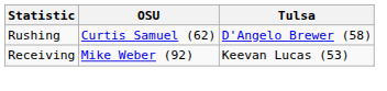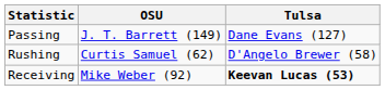 <table class="wikitable">
 <tr>
 <th>Statistic</th>
 <th>OSU</th>
 <th>Tulsa</th>
+</tr>
+<tr>
+<td>Passing</td>
+<td><a href='#'>J. T. Barrett</a> (149)</td>
+<td><a href='#'>Dane Evans</a> (127)</td>
 </tr>
 <tr>
 <td>Rushing</td>
 <td><a href='#'>Curtis Samuel</a> (62)</td>
 <td><a href='#'>D'Angelo Brewer</a> (58)</td>
 </tr>
 <tr>
 <td>Receiving</td>
 <td><a href='#'>Mike Weber</a> (92)</td>
-<td>Keevan Lucas (53)</td>
+<td><strong>Keevan Lucas (53)</strong></td>
 </tr>
 </table>
